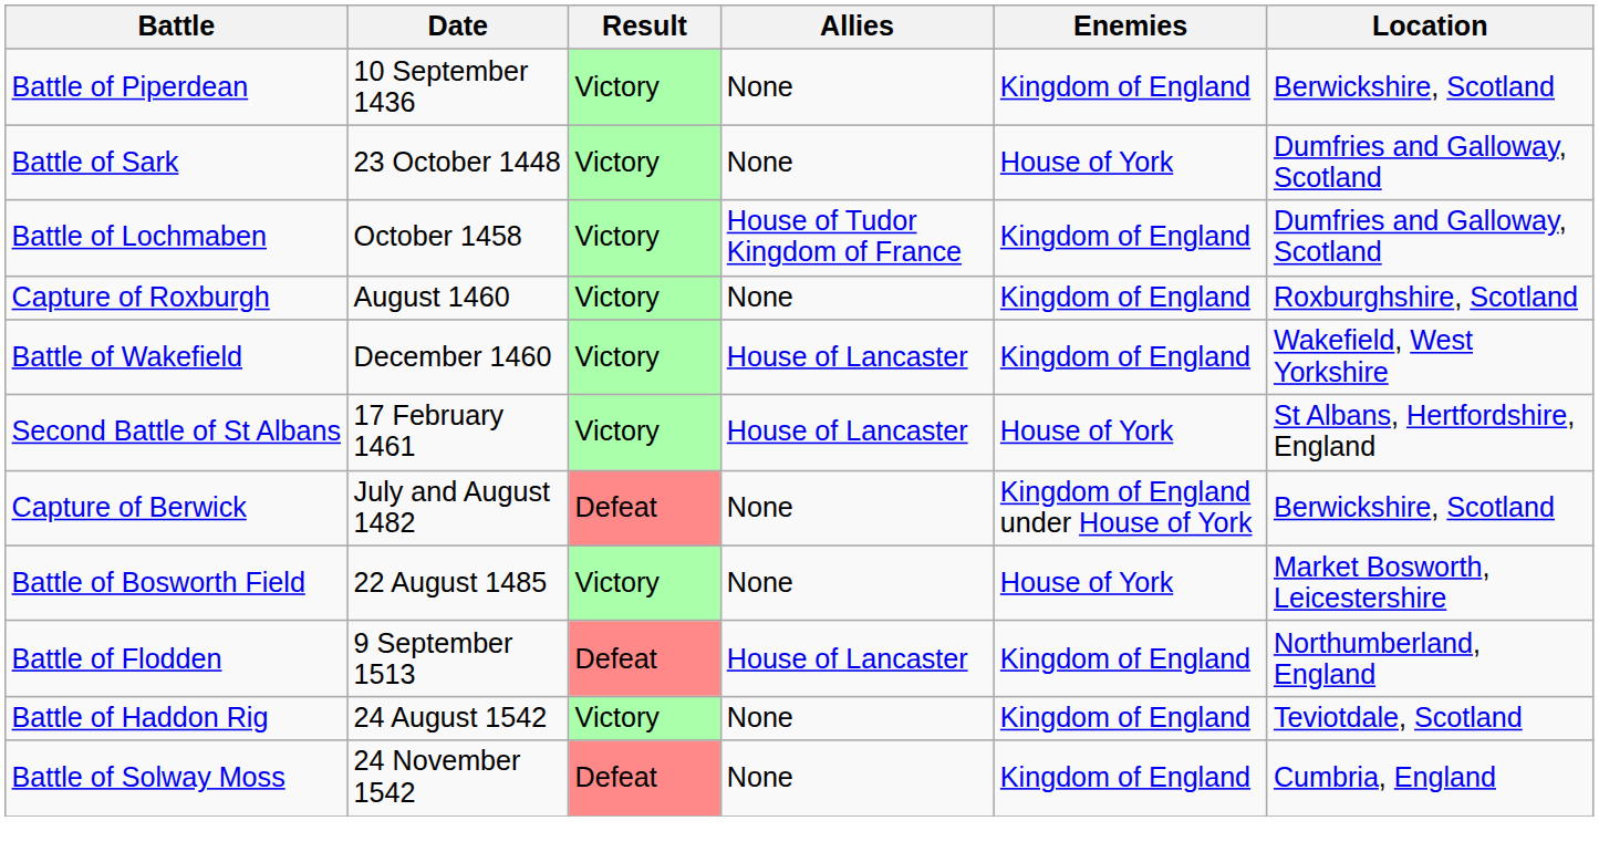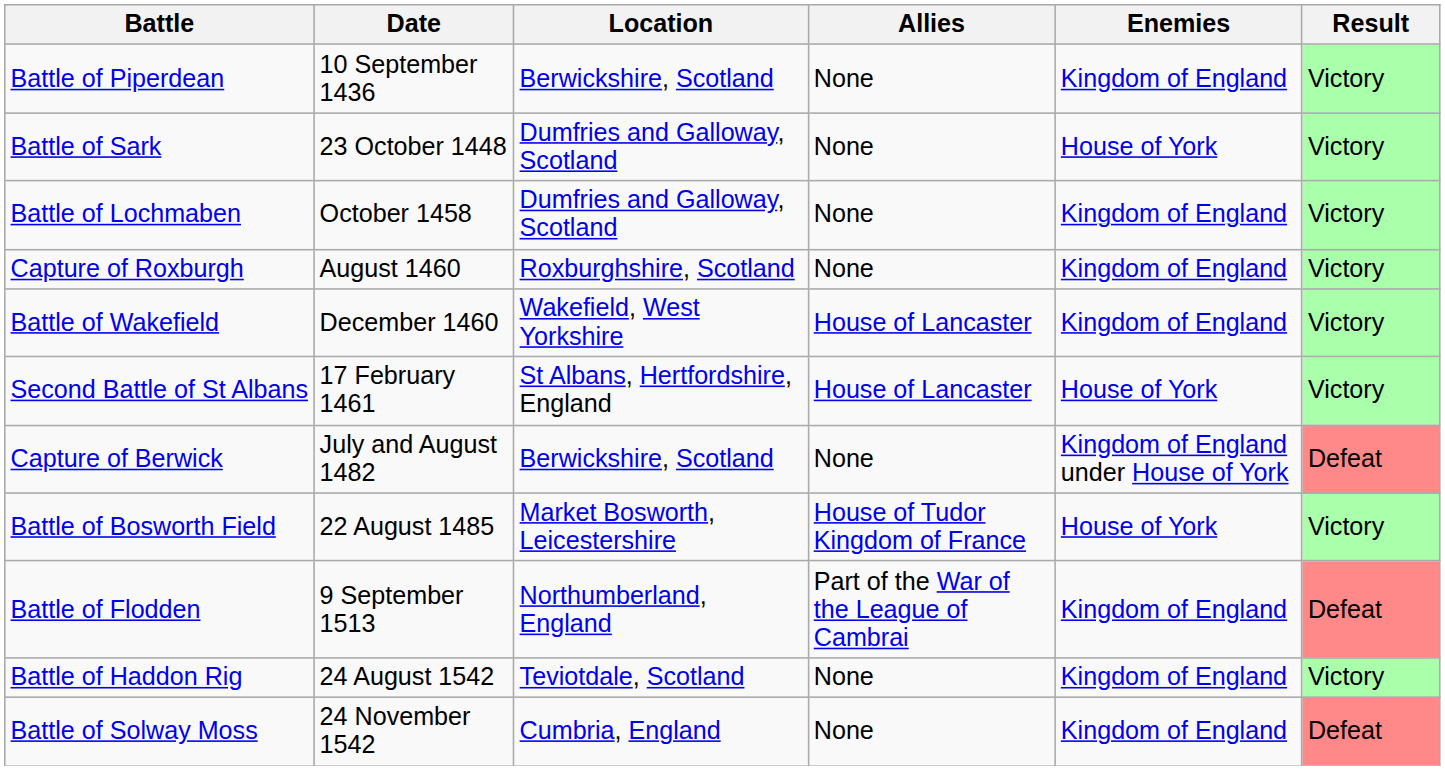 <table class="wikitable sortable">
 <tr>
 <th>Battle</th>
 <th width="120">Date</th>
-<th width="80">Result</th>
+<th width="180">Location</th>
 <th width="150">Allies</th>
 <th width="150">Enemies</th>
-<th width="180">Location</th>
+<th width="80">Result</th>
 </tr>
 <tr>
 <td><a href='#'>Battle of Piperdean</a></td>
 <td>10 September 1436</td>
-<td style="background:#AFA">Victory</td>
+<td><a href='#'>Berwickshire</a>, <a href='#'>Scotland</a></td>
 <td>None</td>
 <td> <a href='#'>Kingdom of England</a></td>
-<td><a href='#'>Berwickshire</a>, <a href='#'>Scotland</a></td>
+<td style="background:#AFA">Victory</td>
 </tr>
 <tr>
 <td><a href='#'>Battle of Sark</a></td>
 <td>23 October 1448</td>
-<td style="background:#AFA">Victory</td>
+<td><a href='#'>Dumfries and Galloway</a>, <a href='#'>Scotland</a></td>
 <td>None</td>
 <td> <a href='#'>House of York</a></td>
-<td><a href='#'>Dumfries and Galloway</a>, <a href='#'>Scotland</a></td>
+<td style="background:#AFA">Victory</td>
 </tr>
 <tr>
 <td><a href='#'>Battle of Lochmaben</a></td>
 <td>October 1458</td>
+<td><a href='#'>Dumfries and Galloway</a>, <a href='#'>Scotland</a></td>
+<td>None</td>
+<td> <a href='#'>Kingdom of England</a></td>
 <td style="background:#AFA">Victory</td>
-<td> <a href='#'>House of Tudor</a> <br> <a href='#'>Kingdom of France</a></td>
-<td> <a href='#'>Kingdom of England</a></td>
-<td><a href='#'>Dumfries and Galloway</a>, <a href='#'>Scotland</a></td>
 </tr>
 <tr>
 <td><a href='#'>Capture of Roxburgh</a></td>
 <td>August 1460</td>
-<td style="background:#AFA">Victory</td>
+<td><a href='#'>Roxburghshire</a>, <a href='#'>Scotland</a></td>
 <td>None</td>
 <td> <a href='#'>Kingdom of England</a></td>
-<td><a href='#'>Roxburghshire</a>, <a href='#'>Scotland</a></td>
+<td style="background:#AFA">Victory</td>
 </tr>
 <tr>
 <td><a href='#'>Battle of Wakefield</a></td>
 <td>December 1460</td>
-<td style="background:#AFA">Victory</td>
+<td><a href='#'>Wakefield</a>, <a href='#'>West Yorkshire</a></td>
 <td> <a href='#'>House of Lancaster</a></td>
 <td> <a href='#'>Kingdom of England</a></td>
-<td><a href='#'>Wakefield</a>, <a href='#'>West Yorkshire</a></td>
+<td style="background:#AFA">Victory</td>
 </tr>
 <tr>
 <td><a href='#'>Second Battle of St Albans</a></td>
 <td>17 February 1461</td>
-<td style="background:#AFA">Victory</td>
+<td><a href='#'>St Albans</a>, <a href='#'>Hertfordshire</a>, England</td>
 <td> <a href='#'>House of Lancaster</a></td>
 <td> <a href='#'>House of York</a></td>
-<td><a href='#'>St Albans</a>, <a href='#'>Hertfordshire</a>, England</td>
+<td style="background:#AFA">Victory</td>
 </tr>
 <tr>
 <td><a href='#'>Capture of Berwick</a></td>
 <td>July and August 1482</td>
-<td style="background:#F88">Defeat</td>
+<td><a href='#'>Berwickshire</a>, <a href='#'>Scotland</a></td>
 <td>None</td>
 <td> <a href='#'>Kingdom of England</a> under <a href='#'>House of York</a></td>
-<td><a href='#'>Berwickshire</a>, <a href='#'>Scotland</a></td>
+<td style="background:#F88">Defeat</td>
 </tr>
 <tr>
 <td><a href='#'>Battle of Bosworth Field</a></td>
 <td>22 August 1485</td>
+<td><a href='#'>Market Bosworth</a>, <a href='#'>Leicestershire</a></td>
+<td> <a href='#'>House of Tudor</a> <br> <a href='#'>Kingdom of France</a></td>
+<td> <a href='#'>House of York</a></td>
 <td style="background:#AFA">Victory</td>
-<td>None</td>
-<td> <a href='#'>House of York</a></td>
-<td><a href='#'>Market Bosworth</a>, <a href='#'>Leicestershire</a></td>
 </tr>
 <tr>
 <td><a href='#'>Battle of Flodden</a></td>
 <td>9 September 1513</td>
+<td><a href='#'>Northumberland</a>, <a href='#'>England</a></td>
+<td>Part of the <a href='#'>War of the League of Cambrai</a></td>
+<td> <a href='#'>Kingdom of England</a></td>
 <td style="background:#F88">Defeat</td>
-<td> <a href='#'>House of Lancaster</a></td>
-<td> <a href='#'>Kingdom of England</a></td>
-<td><a href='#'>Northumberland</a>, <a href='#'>England</a></td>
 </tr>
 <tr>
 <td><a href='#'>Battle of Haddon Rig</a></td>
 <td>24 August 1542</td>
-<td style="background:#AFA">Victory</td>
+<td><a href='#'>Teviotdale</a>, <a href='#'>Scotland</a></td>
 <td>None</td>
 <td> <a href='#'>Kingdom of England</a></td>
-<td><a href='#'>Teviotdale</a>, <a href='#'>Scotland</a></td>
+<td style="background:#AFA">Victory</td>
 </tr>
 <tr>
 <td><a href='#'>Battle of Solway Moss</a></td>
 <td>24 November 1542</td>
-<td style="background:#F88">Defeat</td>
+<td><a href='#'>Cumbria</a>, <a href='#'>England</a></td>
 <td>None</td>
 <td> <a href='#'>Kingdom of England</a></td>
-<td><a href='#'>Cumbria</a>, <a href='#'>England</a></td>
+<td style="background:#F88">Defeat</td>
 </tr>
 </table>
